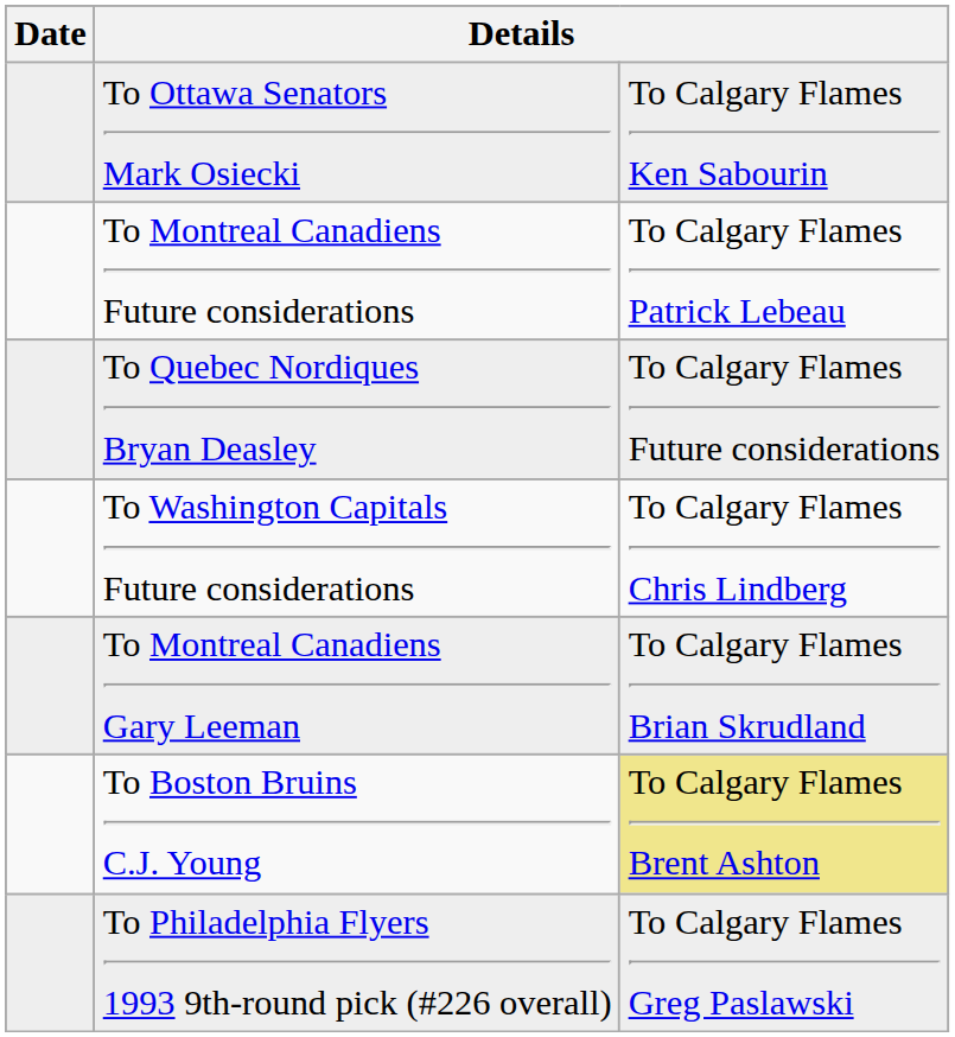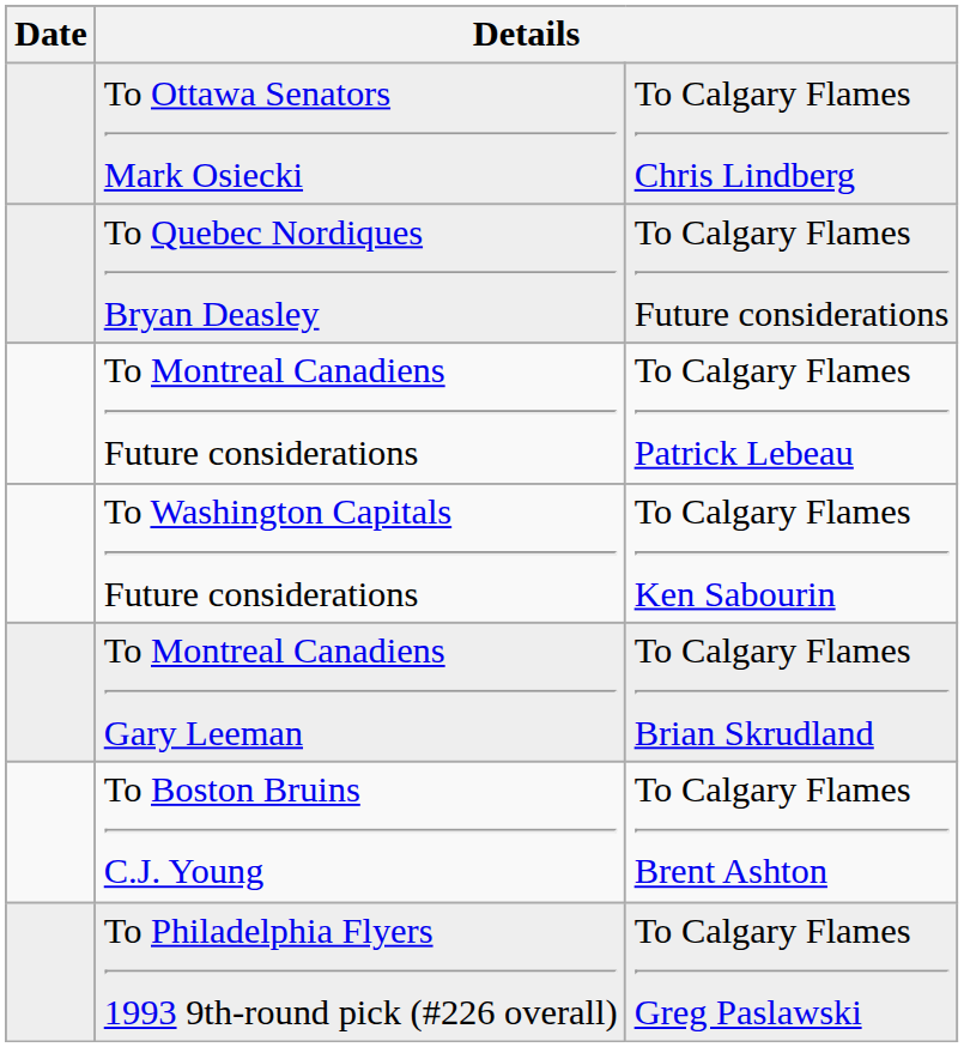 <table class="wikitable">
 <tr>
 <th>Date</th>
 <th colspan="2">Details</th>
 </tr>
 <tr style="background:#eee;">
 <td></td>
 <td valign="top">To <a href='#'>Ottawa Senators</a><hr><a href='#'>Mark Osiecki</a></td>
-<td valign="top">To Calgary Flames<hr><a href='#'>Ken Sabourin</a></td>
-</tr>
-<tr>
-<td></td>
-<td valign="top">To <a href='#'>Montreal Canadiens</a><hr>Future considerations</td>
-<td valign="top">To Calgary Flames<hr><a href='#'>Patrick Lebeau</a></td>
+<td valign="top">To Calgary Flames<hr><a href='#'>Chris Lindberg</a></td>
 </tr>
 <tr style="background:#eee;">
 <td></td>
 <td valign="top">To <a href='#'>Quebec Nordiques</a><hr><a href='#'>Bryan Deasley</a></td>
 <td valign="top">To Calgary Flames<hr>Future considerations</td>
 </tr>
 <tr>
 <td></td>
+<td valign="top">To <a href='#'>Montreal Canadiens</a><hr>Future considerations</td>
+<td valign="top">To Calgary Flames<hr><a href='#'>Patrick Lebeau</a></td>
+</tr>
+<tr>
+<td></td>
 <td valign="top">To <a href='#'>Washington Capitals</a><hr>Future considerations</td>
-<td valign="top">To Calgary Flames<hr><a href='#'>Chris Lindberg</a></td>
+<td valign="top">To Calgary Flames<hr><a href='#'>Ken Sabourin</a></td>
 </tr>
 <tr style="background:#eee;">
 <td></td>
 <td valign="top">To <a href='#'>Montreal Canadiens</a><hr><a href='#'>Gary Leeman</a></td>
 <td valign="top">To Calgary Flames<hr><a href='#'>Brian Skrudland</a></td>
 </tr>
 <tr>
 <td></td>
 <td valign="top">To <a href='#'>Boston Bruins</a><hr><a href='#'>C.J. Young</a></td>
-<td valign="top" style="background: khaki;">To Calgary Flames<hr><a href='#'>Brent Ashton</a></td>
+<td valign="top">To Calgary Flames<hr><a href='#'>Brent Ashton</a></td>
 </tr>
 <tr style="background:#eee;">
 <td></td>
 <td valign="top">To <a href='#'>Philadelphia Flyers</a><hr><a href='#'>1993</a> 9th-round pick (#226 overall)</td>
 <td valign="top">To Calgary Flames<hr><a href='#'>Greg Paslawski</a></td>
 </tr>
 </table>
